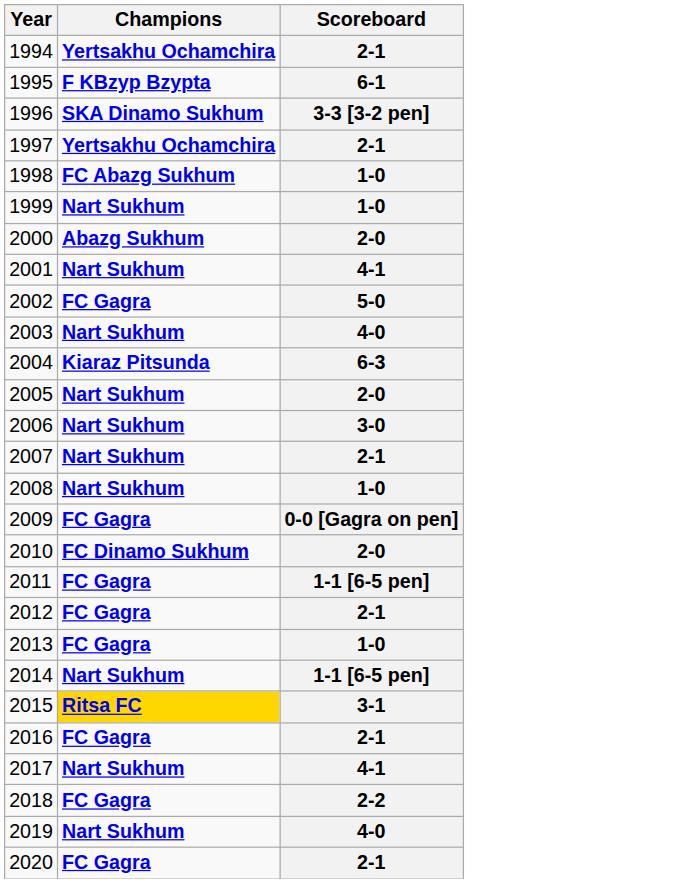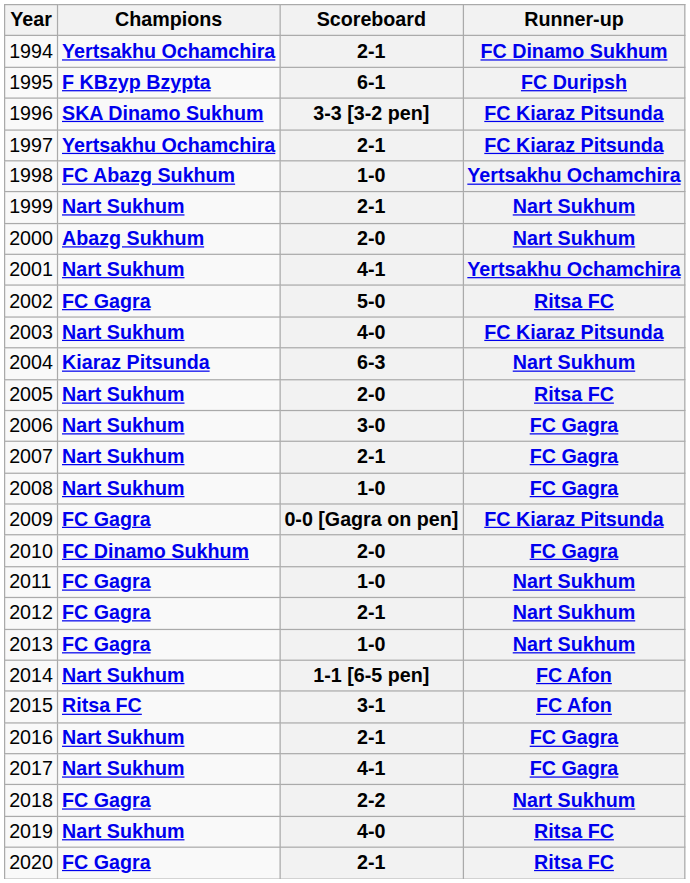 <table class="wikitable">
 <tr>
 <th>Year</th>
 <th>Champions</th>
 <th>Scoreboard</th>
+<th>Runner-up</th>
 </tr>
 <tr>
 <td>1994</td>
 <td><strong><a href='#'>Yertsakhu Ochamchira</a></strong></td>
 <th>2-1</th>
+<th><a href='#'>FC Dinamo Sukhum</a></th>
 </tr>
 <tr>
 <td>1995</td>
 <td><strong><a href='#'>F KBzyp Bzypta</a></strong></td>
 <th>6-1</th>
+<th><a href='#'>FC Duripsh</a></th>
 </tr>
 <tr>
 <td>1996</td>
 <td><strong><a href='#'>SKA Dinamo Sukhum</a></strong></td>
 <th>3-3 [3-2 pen]</th>
+<th><a href='#'>FC Kiaraz Pitsunda</a></th>
 </tr>
 <tr>
 <td>1997</td>
 <td><strong><a href='#'>Yertsakhu Ochamchira</a></strong></td>
 <th>2-1</th>
+<th><a href='#'>FC Kiaraz Pitsunda</a></th>
 </tr>
 <tr>
 <td>1998</td>
 <td><strong><a href='#'>FC Abazg Sukhum</a></strong></td>
 <th>1-0</th>
+<th><a href='#'>Yertsakhu Ochamchira</a></th>
 </tr>
 <tr>
 <td>1999</td>
 <td><strong><a href='#'>Nart Sukhum</a></strong></td>
-<th>1-0</th>
+<th>2-1</th>
+<th><a href='#'>Nart Sukhum</a></th>
 </tr>
 <tr>
 <td>2000</td>
 <td><strong><a href='#'>Abazg Sukhum</a></strong></td>
 <th>2-0</th>
+<th><a href='#'>Nart Sukhum</a></th>
 </tr>
 <tr>
 <td>2001</td>
 <td><strong><a href='#'>Nart Sukhum</a></strong></td>
 <th>4-1</th>
+<th><a href='#'>Yertsakhu Ochamchira</a></th>
 </tr>
 <tr>
 <td>2002</td>
 <td><strong><a href='#'>FC Gagra</a></strong></td>
 <th>5-0</th>
+<th><a href='#'>Ritsa FC</a></th>
 </tr>
 <tr>
 <td>2003</td>
 <td><strong><a href='#'>Nart Sukhum</a></strong></td>
 <th>4-0</th>
+<th><a href='#'>FC Kiaraz Pitsunda</a></th>
 </tr>
 <tr>
 <td>2004</td>
 <td><strong><a href='#'>Kiaraz Pitsunda</a></strong></td>
 <th>6-3</th>
+<th><a href='#'>Nart Sukhum</a></th>
 </tr>
 <tr>
 <td>2005</td>
 <td><strong><a href='#'>Nart Sukhum</a></strong></td>
 <th>2-0</th>
+<th><a href='#'>Ritsa FC</a></th>
 </tr>
 <tr>
 <td>2006</td>
 <td><strong><a href='#'>Nart Sukhum</a></strong></td>
 <th>3-0</th>
+<th><a href='#'>FC Gagra</a></th>
 </tr>
 <tr>
 <td>2007</td>
 <td><strong><a href='#'>Nart Sukhum</a></strong></td>
 <th>2-1</th>
+<th><a href='#'>FC Gagra</a></th>
 </tr>
 <tr>
 <td>2008</td>
 <td><strong><a href='#'>Nart Sukhum</a></strong></td>
 <th>1-0</th>
+<th><a href='#'>FC Gagra</a></th>
 </tr>
 <tr>
 <td>2009</td>
 <td><strong><a href='#'>FC Gagra</a></strong></td>
 <th>0-0 [Gagra on pen]</th>
+<th><a href='#'>FC Kiaraz Pitsunda</a></th>
 </tr>
 <tr>
 <td>2010</td>
 <td><strong><a href='#'>FC Dinamo Sukhum</a></strong></td>
 <th>2-0</th>
+<th><a href='#'>FC Gagra</a></th>
 </tr>
 <tr>
 <td>2011</td>
 <td><strong><a href='#'>FC Gagra</a></strong></td>
-<th>1-1 [6-5 pen]</th>
+<th>1-0</th>
+<th><a href='#'>Nart Sukhum</a></th>
 </tr>
 <tr>
 <td>2012</td>
 <td><strong><a href='#'>FC Gagra</a></strong></td>
 <th>2-1</th>
+<th><a href='#'>Nart Sukhum</a></th>
 </tr>
 <tr>
 <td>2013</td>
 <td><strong><a href='#'>FC Gagra</a></strong></td>
 <th>1-0</th>
+<th><a href='#'>Nart Sukhum</a></th>
 </tr>
 <tr>
 <td>2014</td>
 <td><strong><a href='#'>Nart Sukhum</a></strong></td>
 <th>1-1 [6-5 pen]</th>
+<th><a href='#'>FC Afon</a></th>
 </tr>
 <tr>
 <td>2015</td>
-<td style="background: gold;"><strong><a href='#'>Ritsa FC</a></strong></td>
+<td><strong><a href='#'>Ritsa FC</a></strong></td>
 <th>3-1</th>
+<th><a href='#'>FC Afon</a></th>
 </tr>
 <tr>
 <td>2016</td>
-<td><strong><a href='#'>FC Gagra</a></strong></td>
+<td><strong><a href='#'>Nart Sukhum</a></strong></td>
 <th>2-1</th>
+<th><a href='#'>FC Gagra</a></th>
 </tr>
 <tr>
 <td>2017</td>
 <td><strong><a href='#'>Nart Sukhum</a></strong></td>
 <th>4-1</th>
+<th><a href='#'>FC Gagra</a></th>
 </tr>
 <tr>
 <td>2018</td>
 <td><strong><a href='#'>FC Gagra</a></strong></td>
 <th>2-2</th>
+<th><a href='#'>Nart Sukhum</a></th>
 </tr>
 <tr>
 <td>2019</td>
 <td><strong><a href='#'>Nart Sukhum</a></strong></td>
 <th>4-0</th>
+<th><a href='#'>Ritsa FC</a></th>
 </tr>
 <tr>
 <td>2020</td>
 <td><strong><a href='#'>FC Gagra</a></strong></td>
 <th>2-1</th>
+<th><a href='#'>Ritsa FC</a></th>
 </tr>
 </table>
